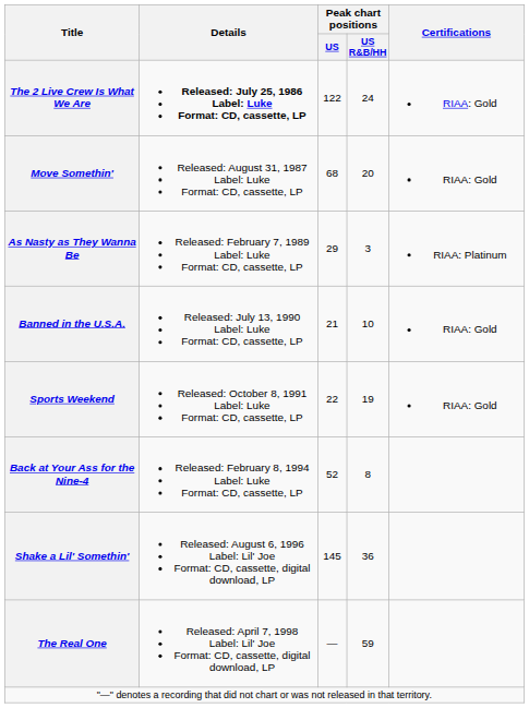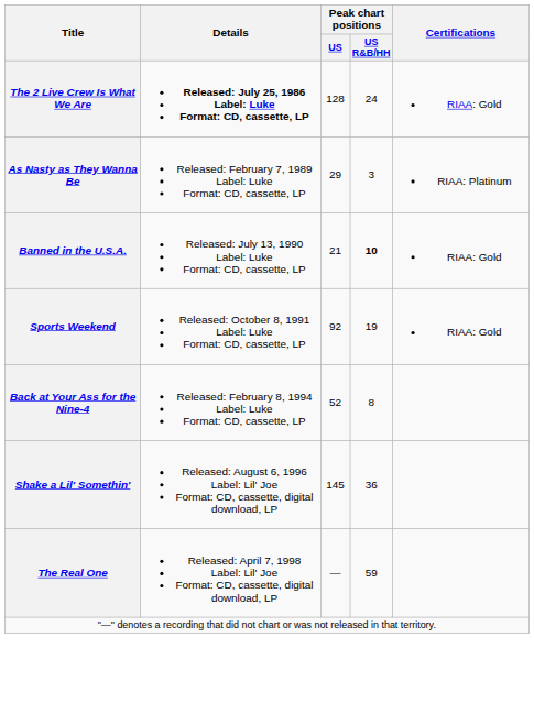 <table class="wikitable plainrowheaders" style="text-align:center;">
 <tr>
 <th scope="col" rowspan="2" style="width:12em;">Title</th>
 <th scope="col" rowspan="2" style="width:16em;">Details</th>
 <th scope="col" colspan="2">Peak chart positions</th>
 <th scope="col" rowspan="2" style="width:12em;"><a href='#'>Certifications</a></th>
 </tr>
 <tr>
 <th scope="col" style="width:2.5em;font-size:90%;"><a href='#'>US</a><br></th>
 <th scope="col" style="width:2.5em;font-size:90%;"><a href='#'>US R&B/HH</a><br></th>
 </tr>
 <tr>
 <th scope="row"><em><a href='#'>The 2 Live Crew Is What We Are</a></em></th>
 <td><strong><br><ul><li>Released: July 25, 1986</li><li>Label: <a href='#'>Luke</a></li><li>Format: CD, cassette, LP</li></ul></strong></td>
-<td>122</td>
+<td>128</td>
 <td>24</td>
 <td><br><ul><li><a href='#'>RIAA</a>: Gold</li></ul></td>
-</tr>
-<tr>
-<th scope="row"><em><a href='#'>Move Somethin'</a></em></th>
-<td><br><ul><li>Released: August 31, 1987</li><li>Label: Luke</li><li>Format: CD, cassette, LP</li></ul></td>
-<td>68</td>
-<td>20</td>
-<td><br><ul><li>RIAA: Gold</li></ul></td>
 </tr>
 <tr>
 <th scope="row"><em><a href='#'>As Nasty as They Wanna Be</a></em></th>
 <td><br><ul><li>Released: February 7, 1989</li><li>Label: Luke</li><li>Format: CD, cassette, LP</li></ul></td>
 <td>29</td>
 <td>3</td>
 <td><br><ul><li>RIAA: Platinum</li></ul></td>
 </tr>
 <tr>
 <th scope="row"><em><a href='#'>Banned in the U.S.A.</a></em></th>
 <td><br><ul><li>Released: July 13, 1990</li><li>Label: Luke</li><li>Format: CD, cassette, LP</li></ul></td>
 <td>21</td>
-<td>10</td>
+<td><strong>10</strong></td>
 <td><br><ul><li>RIAA: Gold</li></ul></td>
 </tr>
 <tr>
 <th scope="row"><em><a href='#'>Sports Weekend</a></em></th>
 <td><br><ul><li>Released: October 8, 1991</li><li>Label: Luke</li><li>Format: CD, cassette, LP</li></ul></td>
-<td>22</td>
+<td>92</td>
 <td>19</td>
 <td><br><ul><li>RIAA: Gold</li></ul></td>
 </tr>
 <tr>
 <th scope="row"><em><a href='#'>Back at Your Ass for the Nine-4</a></em></th>
 <td><br><ul><li>Released: February 8, 1994</li><li>Label: Luke</li><li>Format: CD, cassette, LP</li></ul></td>
 <td>52</td>
 <td>8</td>
 <td></td>
 </tr>
 <tr>
 <th scope="row"><em><a href='#'>Shake a Lil' Somethin'</a></em></th>
 <td><br><ul><li>Released: August 6, 1996</li><li>Label: Lil' Joe</li><li>Format: CD, cassette, digital download, LP</li></ul></td>
 <td>145</td>
 <td>36</td>
 <td></td>
 </tr>
 <tr>
 <th scope="row"><em><a href='#'>The Real One</a></em></th>
 <td><br><ul><li>Released: April 7, 1998</li><li>Label: Lil' Joe</li><li>Format: CD, cassette, digital download, LP</li></ul></td>
 <td>—</td>
 <td>59</td>
 <td></td>
 </tr>
 <tr>
 <td colspan="5" style="font-size:90%">"—" denotes a recording that did not chart or was not released in that territory.</td>
 </tr>
 </table>
